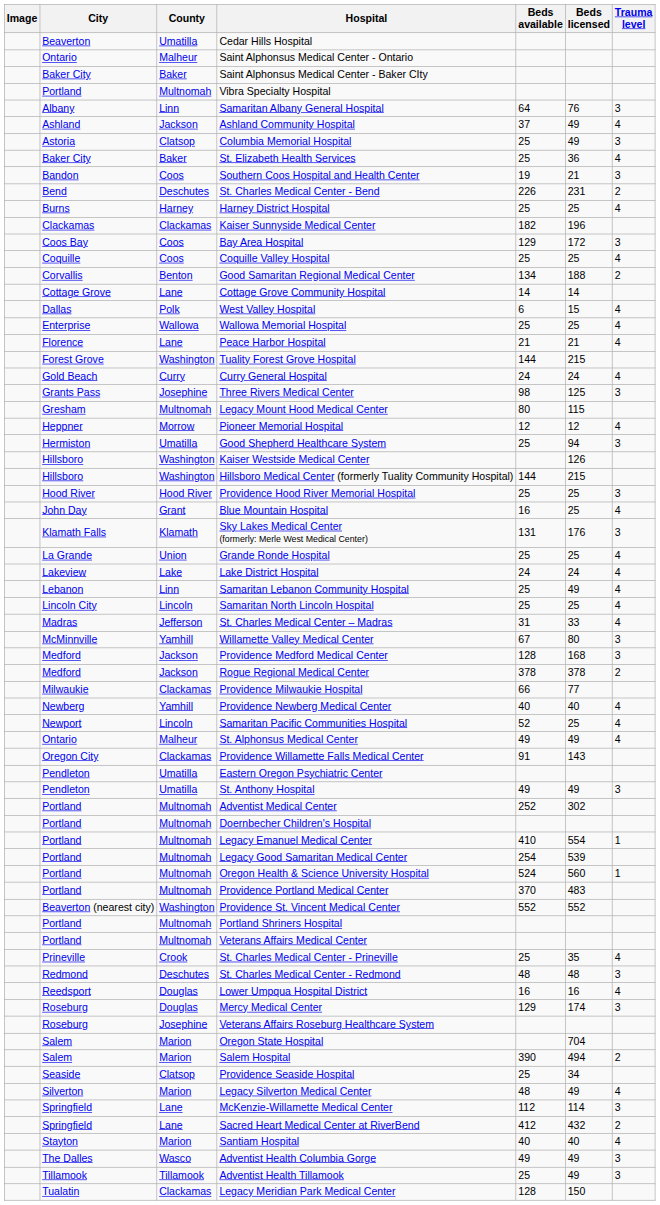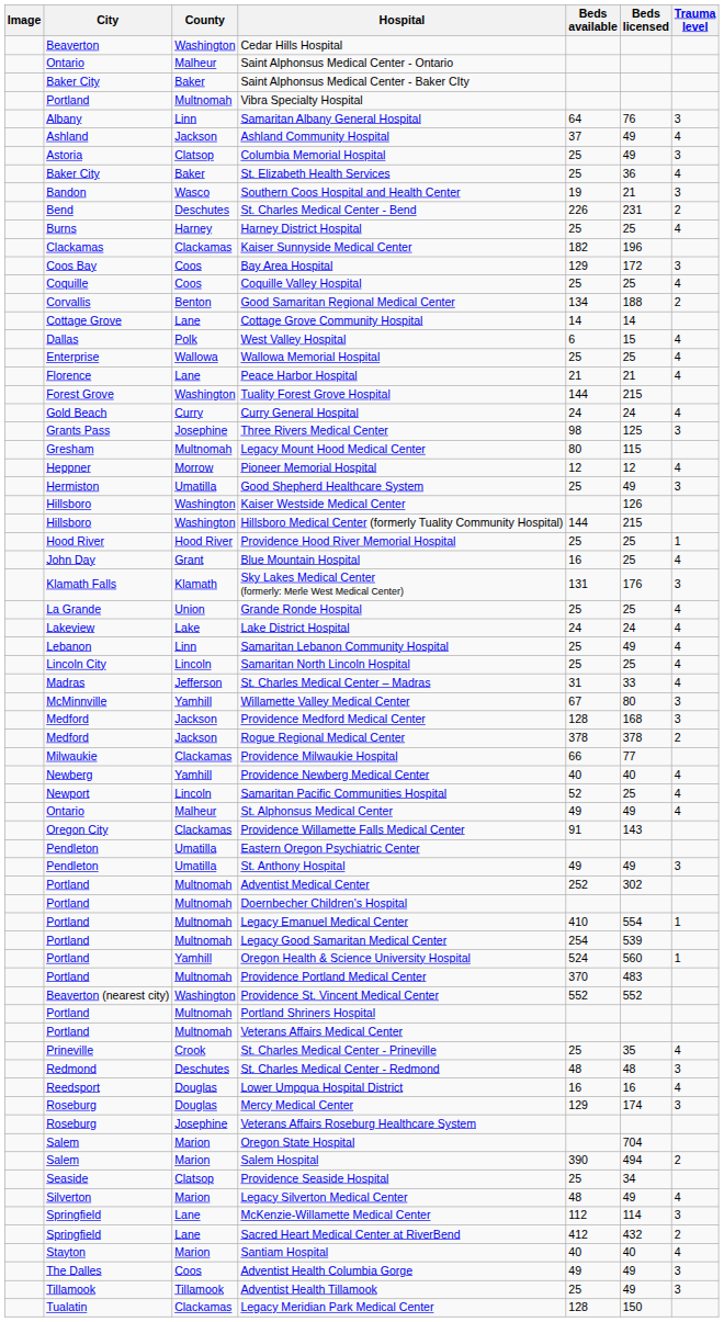 <table class="wikitable sortable sticky-header">
 <tr>
 <th>Image</th>
 <th>City</th>
 <th>County</th>
 <th>Hospital</th>
 <th>Beds<br>available</th>
 <th>Beds<br>licensed</th>
 <th><a href='#'>Trauma<br>level</a></th>
 </tr>
 <tr>
 <td></td>
 <td><a href='#'>Beaverton</a></td>
-<td><a href='#'>Umatilla</a></td>
+<td><a href='#'>Washington</a></td>
 <td>Cedar Hills Hospital</td>
 <td></td>
 <td></td>
 <td></td>
 </tr>
 <tr>
 <td></td>
 <td><a href='#'>Ontario</a></td>
 <td><a href='#'>Malheur</a></td>
 <td>Saint Alphonsus Medical Center - Ontario</td>
 <td></td>
 <td></td>
 <td></td>
 </tr>
 <tr>
 <td></td>
 <td><a href='#'>Baker City</a></td>
 <td><a href='#'>Baker</a></td>
 <td>Saint Alphonsus Medical Center - Baker CIty</td>
 <td></td>
 <td></td>
 <td></td>
 </tr>
 <tr>
 <td></td>
 <td><a href='#'>Portland</a></td>
 <td><a href='#'>Multnomah</a></td>
 <td>Vibra Specialty Hospital</td>
 <td></td>
 <td></td>
 <td></td>
 </tr>
 <tr>
 <td></td>
 <td><a href='#'>Albany</a></td>
 <td><a href='#'>Linn</a></td>
 <td><a href='#'>Samaritan Albany General Hospital</a></td>
 <td>64</td>
 <td>76</td>
 <td>3</td>
 </tr>
 <tr>
 <td></td>
 <td><a href='#'>Ashland</a></td>
 <td><a href='#'>Jackson</a></td>
 <td><a href='#'>Ashland Community Hospital</a></td>
 <td>37</td>
 <td>49</td>
 <td>4</td>
 </tr>
 <tr>
 <td></td>
 <td><a href='#'>Astoria</a></td>
 <td><a href='#'>Clatsop</a></td>
 <td><a href='#'>Columbia Memorial Hospital</a></td>
 <td>25</td>
 <td>49</td>
 <td>3</td>
 </tr>
 <tr>
 <td></td>
 <td><a href='#'>Baker City</a></td>
 <td><a href='#'>Baker</a></td>
 <td><a href='#'>St. Elizabeth Health Services</a></td>
 <td>25</td>
 <td>36</td>
 <td>4</td>
 </tr>
 <tr>
 <td></td>
 <td><a href='#'>Bandon</a></td>
-<td><a href='#'>Coos</a></td>
+<td><a href='#'>Wasco</a></td>
 <td><a href='#'>Southern Coos Hospital and Health Center</a></td>
 <td>19</td>
 <td>21</td>
 <td>3</td>
 </tr>
 <tr>
 <td></td>
 <td><a href='#'>Bend</a></td>
 <td><a href='#'>Deschutes</a></td>
 <td><a href='#'>St. Charles Medical Center - Bend</a></td>
 <td>226</td>
 <td>231</td>
 <td>2</td>
 </tr>
 <tr>
 <td></td>
 <td><a href='#'>Burns</a></td>
 <td><a href='#'>Harney</a></td>
 <td><a href='#'>Harney District Hospital</a></td>
 <td>25</td>
 <td>25</td>
 <td>4</td>
 </tr>
 <tr>
 <td></td>
 <td><a href='#'>Clackamas</a></td>
 <td><a href='#'>Clackamas</a></td>
 <td><a href='#'>Kaiser Sunnyside Medical Center</a></td>
 <td>182</td>
 <td>196</td>
 <td></td>
 </tr>
 <tr>
 <td></td>
 <td><a href='#'>Coos Bay</a></td>
 <td><a href='#'>Coos</a></td>
 <td><a href='#'>Bay Area Hospital</a></td>
 <td>129</td>
 <td>172</td>
 <td>3</td>
 </tr>
 <tr>
 <td></td>
 <td><a href='#'>Coquille</a></td>
 <td><a href='#'>Coos</a></td>
 <td><a href='#'>Coquille Valley Hospital</a></td>
 <td>25</td>
 <td>25</td>
 <td>4</td>
 </tr>
 <tr>
 <td></td>
 <td><a href='#'>Corvallis</a></td>
 <td><a href='#'>Benton</a></td>
 <td><a href='#'>Good Samaritan Regional Medical Center</a></td>
 <td>134</td>
 <td>188</td>
 <td>2</td>
 </tr>
 <tr>
 <td></td>
 <td><a href='#'>Cottage Grove</a></td>
 <td><a href='#'>Lane</a></td>
 <td><a href='#'>Cottage Grove Community Hospital</a></td>
 <td>14</td>
 <td>14</td>
 <td></td>
 </tr>
 <tr>
 <td></td>
 <td><a href='#'>Dallas</a></td>
 <td><a href='#'>Polk</a></td>
 <td><a href='#'>West Valley Hospital</a></td>
 <td>6</td>
 <td>15</td>
 <td>4</td>
 </tr>
 <tr>
 <td></td>
 <td><a href='#'>Enterprise</a></td>
 <td><a href='#'>Wallowa</a></td>
 <td><a href='#'>Wallowa Memorial Hospital</a></td>
 <td>25</td>
 <td>25</td>
 <td>4</td>
 </tr>
 <tr>
 <td></td>
 <td><a href='#'>Florence</a></td>
 <td><a href='#'>Lane</a></td>
 <td><a href='#'>Peace Harbor Hospital</a></td>
 <td>21</td>
 <td>21</td>
 <td>4</td>
 </tr>
 <tr>
 <td></td>
 <td><a href='#'>Forest Grove</a></td>
 <td><a href='#'>Washington</a></td>
 <td><a href='#'>Tuality Forest Grove Hospital</a></td>
 <td>144</td>
 <td>215</td>
 <td></td>
 </tr>
 <tr>
 <td></td>
 <td><a href='#'>Gold Beach</a></td>
 <td><a href='#'>Curry</a></td>
 <td><a href='#'>Curry General Hospital</a></td>
 <td>24</td>
 <td>24</td>
 <td>4</td>
 </tr>
 <tr>
 <td></td>
 <td><a href='#'>Grants Pass</a></td>
 <td><a href='#'>Josephine</a></td>
 <td><a href='#'>Three Rivers Medical Center</a></td>
 <td>98</td>
 <td>125</td>
 <td>3</td>
 </tr>
 <tr>
 <td></td>
 <td><a href='#'>Gresham</a></td>
 <td><a href='#'>Multnomah</a></td>
 <td><a href='#'>Legacy Mount Hood Medical Center</a></td>
 <td>80</td>
 <td>115</td>
 <td></td>
 </tr>
 <tr>
 <td></td>
 <td><a href='#'>Heppner</a></td>
 <td><a href='#'>Morrow</a></td>
 <td><a href='#'>Pioneer Memorial Hospital</a></td>
 <td>12</td>
 <td>12</td>
 <td>4</td>
 </tr>
 <tr>
 <td></td>
 <td><a href='#'>Hermiston</a></td>
 <td><a href='#'>Umatilla</a></td>
 <td><a href='#'>Good Shepherd Healthcare System</a></td>
 <td>25</td>
-<td>94</td>
+<td>49</td>
 <td>3</td>
 </tr>
 <tr>
 <td></td>
 <td><a href='#'>Hillsboro</a></td>
 <td><a href='#'>Washington</a></td>
 <td><a href='#'>Kaiser Westside Medical Center</a></td>
 <td></td>
 <td>126</td>
 <td></td>
 </tr>
 <tr>
 <td></td>
 <td><a href='#'>Hillsboro</a></td>
 <td><a href='#'>Washington</a></td>
 <td><a href='#'>Hillsboro Medical Center</a> (formerly Tuality Community Hospital)</td>
 <td>144</td>
 <td>215</td>
 <td></td>
 </tr>
 <tr>
 <td></td>
 <td><a href='#'>Hood River</a></td>
 <td><a href='#'>Hood River</a></td>
 <td><a href='#'>Providence Hood River Memorial Hospital</a></td>
 <td>25</td>
 <td>25</td>
-<td>3</td>
+<td>1</td>
 </tr>
 <tr>
 <td></td>
 <td><a href='#'>John Day</a></td>
 <td><a href='#'>Grant</a></td>
 <td><a href='#'>Blue Mountain Hospital</a></td>
 <td>16</td>
 <td>25</td>
 <td>4</td>
 </tr>
 <tr>
 <td></td>
 <td><a href='#'>Klamath Falls</a></td>
 <td><a href='#'>Klamath</a></td>
 <td><a href='#'>Sky Lakes Medical Center</a> <br><small>(formerly: Merle West Medical Center)</small></td>
 <td>131</td>
 <td>176</td>
 <td>3</td>
 </tr>
 <tr>
 <td></td>
 <td><a href='#'>La Grande</a></td>
 <td><a href='#'>Union</a></td>
 <td><a href='#'>Grande Ronde Hospital</a></td>
 <td>25</td>
 <td>25</td>
 <td>4</td>
 </tr>
 <tr>
 <td></td>
 <td><a href='#'>Lakeview</a></td>
 <td><a href='#'>Lake</a></td>
 <td><a href='#'>Lake District Hospital</a></td>
 <td>24</td>
 <td>24</td>
 <td>4</td>
 </tr>
 <tr>
 <td></td>
 <td><a href='#'>Lebanon</a></td>
 <td><a href='#'>Linn</a></td>
 <td><a href='#'>Samaritan Lebanon Community Hospital</a></td>
 <td>25</td>
 <td>49</td>
 <td>4</td>
 </tr>
 <tr>
 <td></td>
 <td><a href='#'>Lincoln City</a></td>
 <td><a href='#'>Lincoln</a></td>
 <td><a href='#'>Samaritan North Lincoln Hospital</a></td>
 <td>25</td>
 <td>25</td>
 <td>4</td>
 </tr>
 <tr>
 <td></td>
 <td><a href='#'>Madras</a></td>
 <td><a href='#'>Jefferson</a></td>
 <td><a href='#'>St. Charles Medical Center – Madras</a></td>
 <td>31</td>
 <td>33</td>
 <td>4</td>
 </tr>
 <tr>
 <td></td>
 <td><a href='#'>McMinnville</a></td>
 <td><a href='#'>Yamhill</a></td>
 <td><a href='#'>Willamette Valley Medical Center</a></td>
 <td>67</td>
 <td>80</td>
 <td>3</td>
 </tr>
 <tr>
 <td></td>
 <td><a href='#'>Medford</a></td>
 <td><a href='#'>Jackson</a></td>
 <td><a href='#'>Providence Medford Medical Center</a></td>
 <td>128</td>
 <td>168</td>
 <td>3</td>
 </tr>
 <tr>
 <td></td>
 <td><a href='#'>Medford</a></td>
 <td><a href='#'>Jackson</a></td>
 <td><a href='#'>Rogue Regional Medical Center</a></td>
 <td>378</td>
 <td>378</td>
 <td>2</td>
 </tr>
 <tr>
 <td></td>
 <td><a href='#'>Milwaukie</a></td>
 <td><a href='#'>Clackamas</a></td>
 <td><a href='#'>Providence Milwaukie Hospital</a></td>
 <td>66</td>
 <td>77</td>
 <td></td>
 </tr>
 <tr>
 <td></td>
 <td><a href='#'>Newberg</a></td>
 <td><a href='#'>Yamhill</a></td>
 <td><a href='#'>Providence Newberg Medical Center</a></td>
 <td>40</td>
 <td>40</td>
 <td>4</td>
 </tr>
 <tr>
 <td></td>
 <td><a href='#'>Newport</a></td>
 <td><a href='#'>Lincoln</a></td>
 <td><a href='#'>Samaritan Pacific Communities Hospital</a></td>
 <td>52</td>
 <td>25</td>
 <td>4</td>
 </tr>
 <tr>
 <td></td>
 <td><a href='#'>Ontario</a></td>
 <td><a href='#'>Malheur</a></td>
 <td><a href='#'>St. Alphonsus Medical Center</a></td>
 <td>49</td>
 <td>49</td>
 <td>4</td>
 </tr>
 <tr>
 <td></td>
 <td><a href='#'>Oregon City</a></td>
 <td><a href='#'>Clackamas</a></td>
 <td><a href='#'>Providence Willamette Falls Medical Center</a></td>
 <td>91</td>
 <td>143</td>
 <td></td>
 </tr>
 <tr>
 <td></td>
 <td><a href='#'>Pendleton</a></td>
 <td><a href='#'>Umatilla</a></td>
 <td><a href='#'>Eastern Oregon Psychiatric Center</a></td>
 <td></td>
 <td></td>
 <td></td>
 </tr>
 <tr>
 <td></td>
 <td><a href='#'>Pendleton</a></td>
 <td><a href='#'>Umatilla</a></td>
 <td><a href='#'>St. Anthony Hospital</a></td>
 <td>49</td>
 <td>49</td>
 <td>3</td>
 </tr>
 <tr>
 <td></td>
 <td><a href='#'>Portland</a></td>
 <td><a href='#'>Multnomah</a></td>
 <td><a href='#'>Adventist Medical Center</a></td>
 <td>252</td>
 <td>302</td>
 <td></td>
 </tr>
 <tr>
 <td></td>
 <td><a href='#'>Portland</a></td>
 <td><a href='#'>Multnomah</a></td>
 <td><a href='#'>Doernbecher Children's Hospital</a></td>
 <td></td>
 <td></td>
 <td></td>
 </tr>
 <tr>
 <td></td>
 <td><a href='#'>Portland</a></td>
 <td><a href='#'>Multnomah</a></td>
 <td><a href='#'>Legacy Emanuel Medical Center</a></td>
 <td>410</td>
 <td>554</td>
 <td>1</td>
 </tr>
 <tr>
 <td></td>
 <td><a href='#'>Portland</a></td>
 <td><a href='#'>Multnomah</a></td>
 <td><a href='#'>Legacy Good Samaritan Medical Center</a></td>
 <td>254</td>
 <td>539</td>
 <td></td>
 </tr>
 <tr>
 <td></td>
 <td><a href='#'>Portland</a></td>
-<td><a href='#'>Multnomah</a></td>
+<td><a href='#'>Yamhill</a></td>
 <td><a href='#'>Oregon Health & Science University Hospital</a></td>
 <td>524</td>
 <td>560</td>
 <td>1</td>
 </tr>
 <tr>
 <td></td>
 <td><a href='#'>Portland</a></td>
 <td><a href='#'>Multnomah</a></td>
 <td><a href='#'>Providence Portland Medical Center</a></td>
 <td>370</td>
 <td>483</td>
 <td></td>
 </tr>
 <tr>
 <td></td>
 <td><a href='#'>Beaverton</a> (nearest city)</td>
 <td><a href='#'>Washington</a></td>
 <td><a href='#'>Providence St. Vincent Medical Center</a></td>
 <td>552</td>
 <td>552</td>
 <td></td>
 </tr>
 <tr>
 <td></td>
 <td><a href='#'>Portland</a></td>
 <td><a href='#'>Multnomah</a></td>
 <td><a href='#'>Portland Shriners Hospital</a></td>
 <td></td>
 <td></td>
 <td></td>
 </tr>
 <tr>
 <td></td>
 <td><a href='#'>Portland</a></td>
 <td><a href='#'>Multnomah</a></td>
 <td><a href='#'>Veterans Affairs Medical Center</a></td>
 <td></td>
 <td></td>
 <td></td>
 </tr>
 <tr>
 <td></td>
 <td><a href='#'>Prineville</a></td>
 <td><a href='#'>Crook</a></td>
 <td><a href='#'>St. Charles Medical Center - Prineville</a></td>
 <td>25</td>
 <td>35</td>
 <td>4</td>
 </tr>
 <tr>
 <td></td>
 <td><a href='#'>Redmond</a></td>
 <td><a href='#'>Deschutes</a></td>
 <td><a href='#'>St. Charles Medical Center - Redmond</a></td>
 <td>48</td>
 <td>48</td>
 <td>3</td>
 </tr>
 <tr>
 <td></td>
 <td><a href='#'>Reedsport</a></td>
 <td><a href='#'>Douglas</a></td>
 <td><a href='#'>Lower Umpqua Hospital District</a></td>
 <td>16</td>
 <td>16</td>
 <td>4</td>
 </tr>
 <tr>
 <td></td>
 <td><a href='#'>Roseburg</a></td>
 <td><a href='#'>Douglas</a></td>
 <td><a href='#'>Mercy Medical Center</a></td>
 <td>129</td>
 <td>174</td>
 <td>3</td>
 </tr>
 <tr>
 <td></td>
 <td><a href='#'>Roseburg</a></td>
 <td><a href='#'>Josephine</a></td>
 <td><a href='#'>Veterans Affairs Roseburg Healthcare System</a></td>
 <td></td>
 <td></td>
 <td></td>
 </tr>
 <tr>
 <td></td>
 <td><a href='#'>Salem</a></td>
 <td><a href='#'>Marion</a></td>
 <td><a href='#'>Oregon State Hospital</a></td>
 <td></td>
 <td>704</td>
 <td></td>
 </tr>
 <tr>
 <td></td>
 <td><a href='#'>Salem</a></td>
 <td><a href='#'>Marion</a></td>
 <td><a href='#'>Salem Hospital</a></td>
 <td>390</td>
 <td>494</td>
 <td>2</td>
 </tr>
 <tr>
 <td></td>
 <td><a href='#'>Seaside</a></td>
 <td><a href='#'>Clatsop</a></td>
 <td><a href='#'>Providence Seaside Hospital</a></td>
 <td>25</td>
 <td>34</td>
 <td></td>
 </tr>
 <tr>
 <td></td>
 <td><a href='#'>Silverton</a></td>
 <td><a href='#'>Marion</a></td>
 <td><a href='#'>Legacy Silverton Medical Center</a></td>
 <td>48</td>
 <td>49</td>
 <td>4</td>
 </tr>
 <tr>
 <td></td>
 <td><a href='#'>Springfield</a></td>
 <td><a href='#'>Lane</a></td>
 <td><a href='#'>McKenzie-Willamette Medical Center</a></td>
 <td>112</td>
 <td>114</td>
 <td>3</td>
 </tr>
 <tr>
 <td></td>
 <td><a href='#'>Springfield</a></td>
 <td><a href='#'>Lane</a></td>
 <td><a href='#'>Sacred Heart Medical Center at RiverBend</a></td>
 <td>412</td>
 <td>432</td>
 <td>2</td>
 </tr>
 <tr>
 <td></td>
 <td><a href='#'>Stayton</a></td>
 <td><a href='#'>Marion</a></td>
 <td><a href='#'>Santiam Hospital</a></td>
 <td>40</td>
 <td>40</td>
 <td>4</td>
 </tr>
 <tr>
 <td></td>
 <td><a href='#'>The Dalles</a></td>
-<td><a href='#'>Wasco</a></td>
+<td><a href='#'>Coos</a></td>
 <td><a href='#'>Adventist Health Columbia Gorge</a></td>
 <td>49</td>
 <td>49</td>
 <td>3</td>
 </tr>
 <tr>
 <td></td>
 <td><a href='#'>Tillamook</a></td>
 <td><a href='#'>Tillamook</a></td>
 <td><a href='#'>Adventist Health Tillamook</a></td>
 <td>25</td>
 <td>49</td>
 <td>3</td>
 </tr>
 <tr>
 <td></td>
 <td><a href='#'>Tualatin</a></td>
 <td><a href='#'>Clackamas</a></td>
 <td><a href='#'>Legacy Meridian Park Medical Center</a></td>
 <td>128</td>
 <td>150</td>
 <td></td>
 </tr>
 </table>
